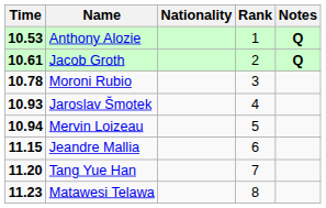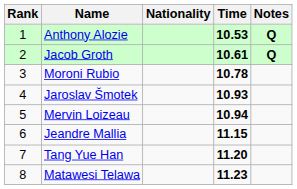 <table class="wikitable sortable" style="text-align:center">
 <tr>
-<th>Time</th>
+<th>Rank</th>
 <th>Name</th>
 <th>Nationality</th>
-<th>Rank</th>
+<th>Time</th>
 <th>Notes</th>
 </tr>
 <tr bgcolor=ccffcc>
-<td><strong>10.53</strong></td>
+<td>1</td>
 <td align=left><a href='#'>Anthony Alozie</a></td>
 <td align=left></td>
-<td>1</td>
+<td><strong>10.53</strong></td>
 <td><strong>Q</strong></td>
 </tr>
 <tr bgcolor=ccffcc>
-<td><strong>10.61</strong></td>
+<td>2</td>
 <td align=left><a href='#'>Jacob Groth</a></td>
 <td align=left></td>
-<td>2</td>
+<td><strong>10.61</strong></td>
 <td><strong>Q</strong></td>
 </tr>
 <tr>
-<td><strong>10.78</strong></td>
+<td>3</td>
 <td align=left><a href='#'>Moroni Rubio</a></td>
 <td align=left></td>
-<td>3</td>
+<td><strong>10.78</strong></td>
 <td></td>
 </tr>
 <tr>
-<td><strong>10.93</strong></td>
+<td>4</td>
 <td align=left><a href='#'>Jaroslav Šmotek</a></td>
 <td align=left></td>
-<td>4</td>
+<td><strong>10.93</strong></td>
 <td></td>
 </tr>
 <tr>
-<td><strong>10.94</strong></td>
+<td>5</td>
 <td align=left><a href='#'>Mervin Loizeau</a></td>
 <td align=left></td>
-<td>5</td>
+<td><strong>10.94</strong></td>
 <td></td>
 </tr>
 <tr>
-<td><strong>11.15</strong></td>
+<td>6</td>
 <td align=left><a href='#'>Jeandre Mallia</a></td>
 <td align=left></td>
-<td>6</td>
+<td><strong>11.15</strong></td>
 <td></td>
 </tr>
 <tr>
-<td><strong>11.20</strong></td>
+<td>7</td>
 <td align=left><a href='#'>Tang Yue Han</a></td>
 <td align=left></td>
-<td>7</td>
+<td><strong>11.20</strong></td>
 <td></td>
 </tr>
 <tr>
-<td><strong>11.23</strong></td>
+<td>8</td>
 <td align=left><a href='#'>Matawesi Telawa</a></td>
 <td align=left></td>
-<td>8</td>
+<td><strong>11.23</strong></td>
 <td></td>
 </tr>
 </table>
